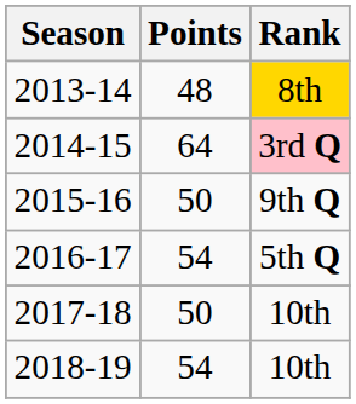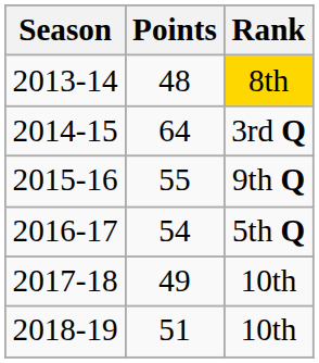 <table class=wikitable style="text-align:center">
 <tr>
 <th>Season</th>
 <th>Points</th>
 <th>Rank</th>
 </tr>
 <tr>
 <td>2013-14</td>
 <td>48</td>
 <td style="background: gold;">8th</td>
 </tr>
 <tr>
 <td>2014-15</td>
 <td>64</td>
-<td style="background: pink;">3rd <strong>Q</strong></td>
+<td>3rd <strong>Q</strong></td>
 </tr>
 <tr>
 <td>2015-16</td>
-<td>50</td>
+<td>55</td>
 <td>9th <strong>Q</strong></td>
 </tr>
 <tr>
 <td>2016-17</td>
 <td>54</td>
 <td>5th <strong>Q</strong></td>
 </tr>
 <tr>
 <td>2017-18</td>
-<td>50</td>
+<td>49</td>
 <td>10th</td>
 </tr>
 <tr>
 <td>2018-19</td>
-<td>54</td>
+<td>51</td>
 <td>10th</td>
 </tr>
 </table>
